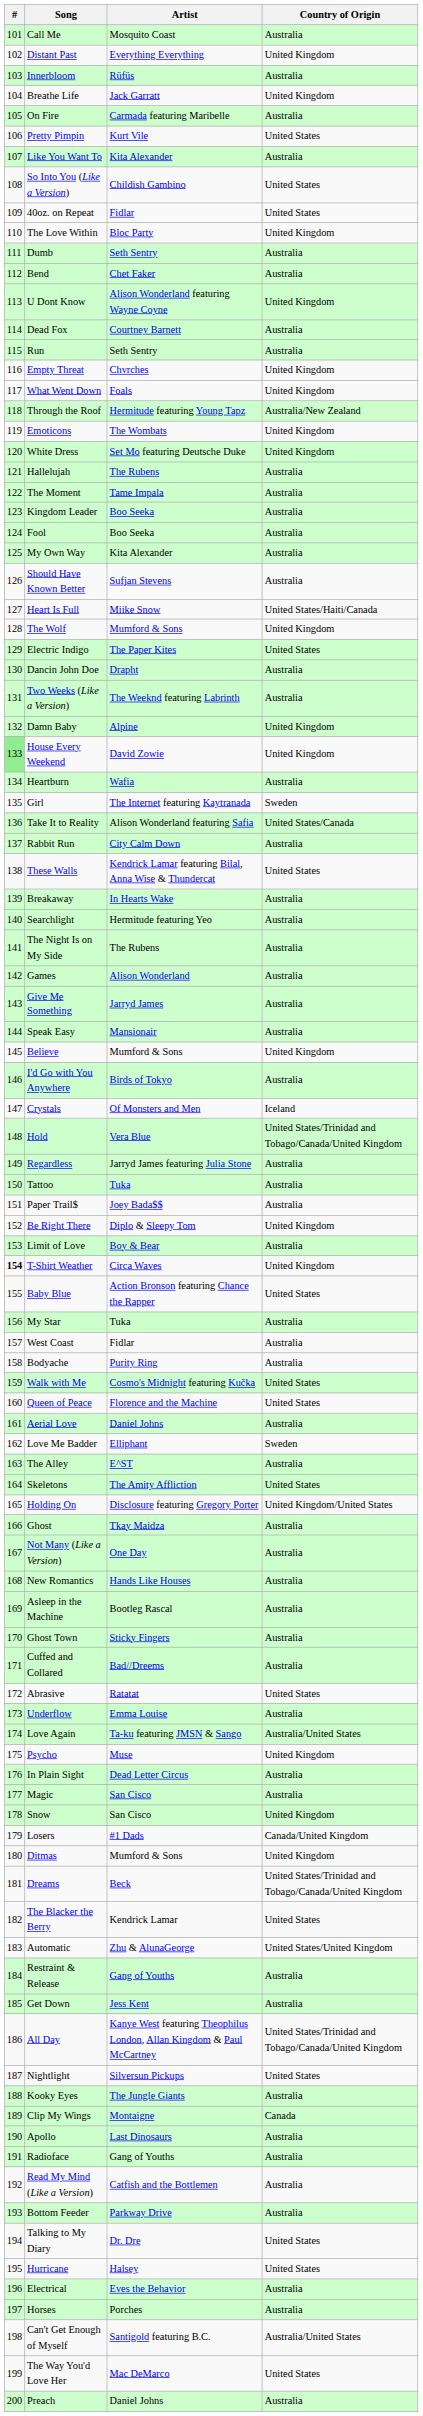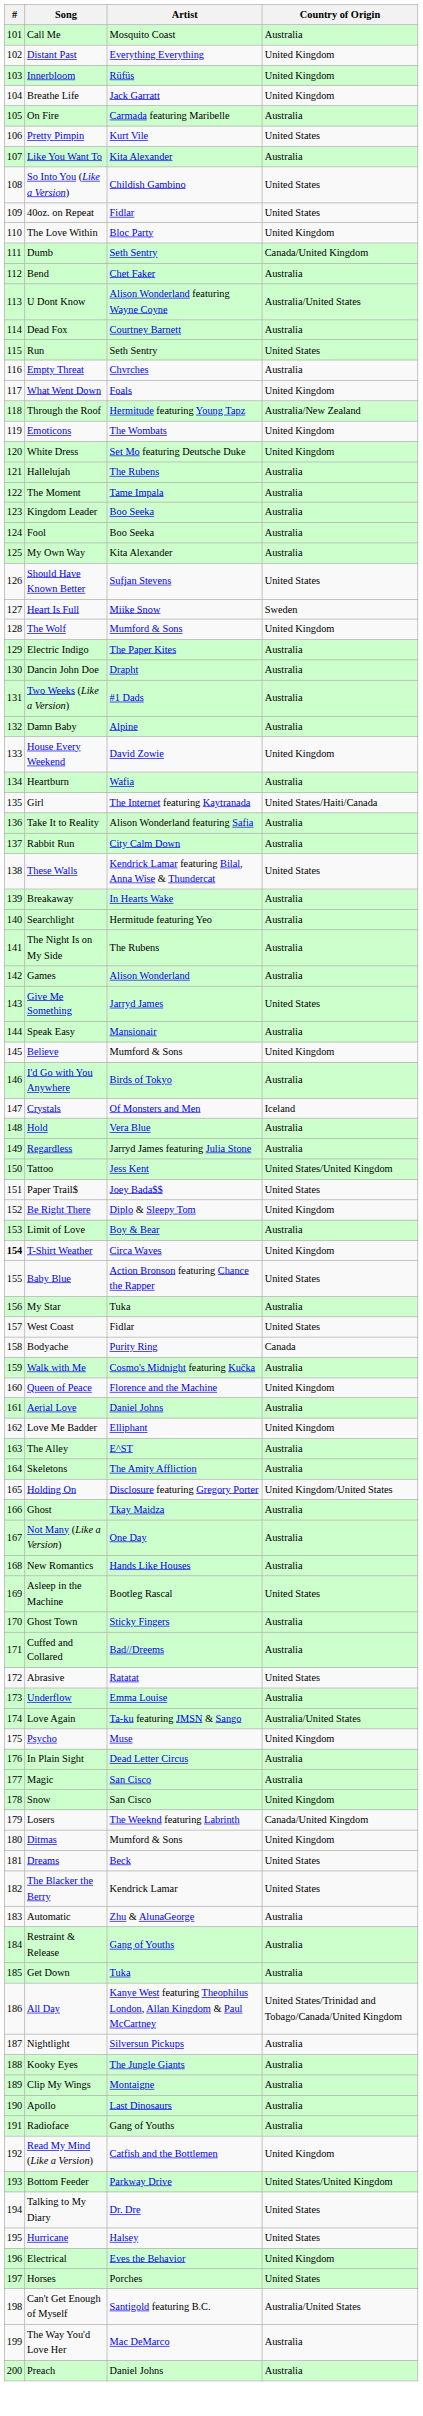 <table class="wikitable sortable mw-collapsible mw-collapsed" style="font-size:0.95em;line-height:1.5em;">
 <tr>
 <th>#</th>
 <th>Song</th>
 <th>Artist</th>
 <th>Country of Origin</th>
 </tr>
 <tr style="background-color: #ccffcc">
 <td>101</td>
 <td>Call Me</td>
 <td>Mosquito Coast</td>
 <td>Australia</td>
 </tr>
 <tr>
 <td>102</td>
 <td><a href='#'>Distant Past</a></td>
 <td><a href='#'>Everything Everything</a></td>
 <td>United Kingdom</td>
 </tr>
 <tr style="background-color: #ccffcc">
 <td>103</td>
 <td><a href='#'>Innerbloom</a></td>
 <td><a href='#'>Rüfüs</a></td>
-<td>Australia</td>
+<td>United Kingdom</td>
 </tr>
 <tr>
 <td>104</td>
 <td>Breathe Life</td>
 <td><a href='#'>Jack Garratt</a></td>
 <td>United Kingdom</td>
 </tr>
 <tr style="background-color: #ccffcc">
 <td>105</td>
 <td>On Fire</td>
 <td><a href='#'>Carmada</a> featuring Maribelle</td>
 <td>Australia</td>
 </tr>
 <tr>
 <td>106</td>
 <td><a href='#'>Pretty Pimpin</a></td>
 <td><a href='#'>Kurt Vile</a></td>
 <td>United States</td>
 </tr>
 <tr style="background-color: #ccffcc">
 <td>107</td>
 <td><a href='#'>Like You Want To</a></td>
 <td><a href='#'>Kita Alexander</a></td>
 <td>Australia</td>
 </tr>
 <tr>
 <td>108</td>
 <td><a href='#'>So Into You</a> (<em><a href='#'>Like a Version</a></em>)</td>
 <td><a href='#'>Childish Gambino</a></td>
 <td>United States</td>
 </tr>
 <tr>
 <td>109</td>
 <td>40oz. on Repeat</td>
 <td><a href='#'>Fidlar</a></td>
 <td>United States</td>
 </tr>
 <tr>
 <td>110</td>
 <td>The Love Within</td>
 <td><a href='#'>Bloc Party</a></td>
 <td>United Kingdom</td>
 </tr>
 <tr style="background-color: #ccffcc">
 <td>111</td>
 <td>Dumb</td>
 <td><a href='#'>Seth Sentry</a></td>
-<td>Australia</td>
+<td>Canada/United Kingdom</td>
 </tr>
 <tr style="background-color: #ccffcc">
 <td>112</td>
 <td>Bend</td>
 <td><a href='#'>Chet Faker</a></td>
 <td>Australia</td>
 </tr>
 <tr style="background-color: #ccffcc">
 <td>113</td>
 <td>U Dont Know</td>
 <td><a href='#'>Alison Wonderland</a> featuring <a href='#'>Wayne Coyne</a></td>
-<td>United Kingdom</td>
+<td>Australia/United States</td>
 </tr>
 <tr style="background-color: #ccffcc">
 <td>114</td>
 <td>Dead Fox</td>
 <td><a href='#'>Courtney Barnett</a></td>
 <td>Australia</td>
 </tr>
 <tr style="background-color: #ccffcc">
 <td>115</td>
 <td>Run</td>
 <td>Seth Sentry</td>
-<td>Australia</td>
+<td>United States</td>
 </tr>
 <tr>
 <td>116</td>
 <td><a href='#'>Empty Threat</a></td>
 <td><a href='#'>Chvrches</a></td>
-<td>United Kingdom</td>
+<td>Australia</td>
 </tr>
 <tr>
 <td>117</td>
 <td><a href='#'>What Went Down</a></td>
 <td><a href='#'>Foals</a></td>
 <td>United Kingdom</td>
 </tr>
 <tr style="background-color: #ccffcc">
 <td>118</td>
 <td>Through the Roof</td>
 <td><a href='#'>Hermitude</a> featuring <a href='#'>Young Tapz</a></td>
 <td>Australia/New Zealand</td>
 </tr>
 <tr>
 <td>119</td>
 <td><a href='#'>Emoticons</a></td>
 <td><a href='#'>The Wombats</a></td>
 <td>United Kingdom</td>
 </tr>
 <tr style="background-color: #ccffcc">
 <td>120</td>
 <td>White Dress</td>
 <td><a href='#'>Set Mo</a> featuring Deutsche Duke</td>
 <td>United Kingdom</td>
 </tr>
 <tr style="background-color: #ccffcc">
 <td>121</td>
 <td>Hallelujah</td>
 <td><a href='#'>The Rubens</a></td>
 <td>Australia</td>
 </tr>
 <tr style="background-color: #ccffcc">
 <td>122</td>
 <td>The Moment</td>
 <td><a href='#'>Tame Impala</a></td>
 <td>Australia</td>
 </tr>
 <tr style="background-color: #ccffcc">
 <td>123</td>
 <td>Kingdom Leader</td>
 <td><a href='#'>Boo Seeka</a></td>
 <td>Australia</td>
 </tr>
 <tr style="background-color: #ccffcc">
 <td>124</td>
 <td>Fool</td>
 <td>Boo Seeka</td>
 <td>Australia</td>
 </tr>
 <tr style="background-color: #ccffcc">
 <td>125</td>
 <td>My Own Way</td>
 <td>Kita Alexander</td>
 <td>Australia</td>
 </tr>
 <tr>
 <td>126</td>
 <td><a href='#'>Should Have Known Better</a></td>
 <td><a href='#'>Sufjan Stevens</a></td>
-<td>Australia</td>
+<td>United States</td>
 </tr>
 <tr>
 <td>127</td>
 <td><a href='#'>Heart Is Full</a></td>
 <td><a href='#'>Miike Snow</a></td>
-<td>United States/Haiti/Canada</td>
+<td>Sweden</td>
 </tr>
 <tr>
 <td>128</td>
 <td><a href='#'>The Wolf</a></td>
 <td><a href='#'>Mumford & Sons</a></td>
 <td>United Kingdom</td>
 </tr>
 <tr style="background-color: #ccffcc">
 <td>129</td>
 <td>Electric Indigo</td>
 <td><a href='#'>The Paper Kites</a></td>
-<td>United States</td>
+<td>Australia</td>
 </tr>
 <tr style="background-color: #ccffcc">
 <td>130</td>
 <td>Dancin John Doe</td>
 <td><a href='#'>Drapht</a></td>
 <td>Australia</td>
 </tr>
 <tr style="background-color: #ccffcc">
 <td>131</td>
 <td><a href='#'>Two Weeks</a> (<em>Like a Version</em>)</td>
-<td><a href='#'>The Weeknd</a> featuring <a href='#'>Labrinth</a></td>
+<td><a href='#'>#1 Dads</a></td>
 <td>Australia</td>
 </tr>
 <tr style="background-color: #ccffcc">
 <td>132</td>
 <td>Damn Baby</td>
 <td><a href='#'>Alpine</a></td>
-<td>United Kingdom</td>
+<td>Australia</td>
 </tr>
 <tr>
-<td style="background: lightgreen;">133</td>
+<td>133</td>
 <td><a href='#'>House Every Weekend</a></td>
 <td><a href='#'>David Zowie</a></td>
 <td>United Kingdom</td>
 </tr>
 <tr style="background-color: #ccffcc">
 <td>134</td>
 <td>Heartburn</td>
 <td><a href='#'>Wafia</a></td>
 <td>Australia</td>
 </tr>
 <tr>
 <td>135</td>
 <td>Girl</td>
 <td><a href='#'>The Internet</a> featuring <a href='#'>Kaytranada</a></td>
-<td>Sweden</td>
+<td>United States/Haiti/Canada</td>
 </tr>
 <tr style="background-color: #ccffcc">
 <td>136</td>
 <td>Take It to Reality</td>
 <td>Alison Wonderland featuring <a href='#'>Safia</a></td>
-<td>United States/Canada</td>
+<td>Australia</td>
 </tr>
 <tr style="background-color: #ccffcc">
 <td>137</td>
 <td>Rabbit Run</td>
 <td><a href='#'>City Calm Down</a></td>
 <td>Australia</td>
 </tr>
 <tr>
 <td>138</td>
 <td><a href='#'>These Walls</a></td>
 <td><a href='#'>Kendrick Lamar</a> featuring <a href='#'>Bilal</a>, <a href='#'>Anna Wise</a> & <a href='#'>Thundercat</a></td>
 <td>United States</td>
 </tr>
 <tr style="background-color: #ccffcc">
 <td>139</td>
 <td>Breakaway</td>
 <td><a href='#'>In Hearts Wake</a></td>
 <td>Australia</td>
 </tr>
 <tr style="background-color: #ccffcc">
 <td>140</td>
 <td>Searchlight</td>
 <td>Hermitude featuring Yeo</td>
 <td>Australia</td>
 </tr>
 <tr style="background-color: #ccffcc">
 <td>141</td>
 <td>The Night Is on My Side</td>
 <td>The Rubens</td>
 <td>Australia</td>
 </tr>
 <tr style="background-color: #ccffcc">
 <td>142</td>
 <td>Games</td>
 <td><a href='#'>Alison Wonderland</a></td>
 <td>Australia</td>
 </tr>
 <tr style="background-color: #ccffcc">
 <td>143</td>
 <td><a href='#'>Give Me Something</a></td>
 <td><a href='#'>Jarryd James</a></td>
-<td>Australia</td>
+<td>United States</td>
 </tr>
 <tr style="background-color: #ccffcc">
 <td>144</td>
 <td>Speak Easy</td>
 <td><a href='#'>Mansionair</a></td>
 <td>Australia</td>
 </tr>
 <tr>
 <td>145</td>
 <td><a href='#'>Believe</a></td>
 <td>Mumford & Sons</td>
 <td>United Kingdom</td>
 </tr>
 <tr style="background-color: #ccffcc">
 <td>146</td>
 <td><a href='#'>I'd Go with You Anywhere</a></td>
 <td><a href='#'>Birds of Tokyo</a></td>
 <td>Australia</td>
 </tr>
 <tr>
 <td>147</td>
 <td><a href='#'>Crystals</a></td>
 <td><a href='#'>Of Monsters and Men</a></td>
 <td>Iceland</td>
 </tr>
 <tr style="background-color: #ccffcc">
 <td>148</td>
 <td><a href='#'>Hold</a></td>
 <td><a href='#'>Vera Blue</a></td>
-<td>United States/Trinidad and Tobago/Canada/United Kingdom</td>
+<td>Australia</td>
 </tr>
 <tr style="background-color: #ccffcc">
 <td>149</td>
 <td><a href='#'>Regardless</a></td>
 <td>Jarryd James featuring <a href='#'>Julia Stone</a></td>
 <td>Australia</td>
 </tr>
 <tr style="background-color: #ccffcc">
 <td>150</td>
 <td>Tattoo</td>
-<td><a href='#'>Tuka</a></td>
-<td>Australia</td>
+<td><a href='#'>Jess Kent</a></td>
+<td>United States/United Kingdom</td>
 </tr>
 <tr>
 <td>151</td>
 <td>Paper Trail$</td>
 <td><a href='#'>Joey Bada$$</a></td>
-<td>Australia</td>
+<td>United States</td>
 </tr>
 <tr>
 <td>152</td>
 <td><a href='#'>Be Right There</a></td>
 <td><a href='#'>Diplo</a> & <a href='#'>Sleepy Tom</a></td>
 <td>United Kingdom</td>
 </tr>
 <tr style="background-color: #ccffcc">
 <td>153</td>
 <td>Limit of Love</td>
 <td><a href='#'>Boy & Bear</a></td>
 <td>Australia</td>
 </tr>
 <tr>
 <td><strong>154</strong></td>
 <td><a href='#'>T-Shirt Weather</a></td>
 <td><a href='#'>Circa Waves</a></td>
 <td>United Kingdom</td>
 </tr>
 <tr>
 <td>155</td>
 <td><a href='#'>Baby Blue</a></td>
 <td><a href='#'>Action Bronson</a> featuring <a href='#'>Chance the Rapper</a></td>
 <td>United States</td>
 </tr>
 <tr style="background-color: #ccffcc">
 <td>156</td>
 <td>My Star</td>
 <td>Tuka</td>
 <td>Australia</td>
 </tr>
 <tr>
 <td>157</td>
 <td>West Coast</td>
 <td>Fidlar</td>
-<td>Australia</td>
+<td>United States</td>
 </tr>
 <tr>
 <td>158</td>
 <td>Bodyache</td>
 <td><a href='#'>Purity Ring</a></td>
-<td>Australia</td>
+<td>Canada</td>
 </tr>
 <tr style="background-color: #ccffcc">
 <td>159</td>
 <td><a href='#'>Walk with Me</a></td>
 <td><a href='#'>Cosmo's Midnight</a> featuring <a href='#'>Kučka</a></td>
-<td>United States</td>
+<td>Australia</td>
 </tr>
 <tr>
 <td>160</td>
 <td><a href='#'>Queen of Peace</a></td>
 <td><a href='#'>Florence and the Machine</a></td>
-<td>United States</td>
+<td>United Kingdom</td>
 </tr>
 <tr style="background-color: #ccffcc">
 <td>161</td>
 <td><a href='#'>Aerial Love</a></td>
 <td><a href='#'>Daniel Johns</a></td>
 <td>Australia</td>
 </tr>
 <tr>
 <td>162</td>
 <td>Love Me Badder</td>
 <td><a href='#'>Elliphant</a></td>
-<td>Sweden</td>
+<td>United Kingdom</td>
 </tr>
 <tr style="background-color: #ccffcc">
 <td>163</td>
 <td>The Alley</td>
 <td><a href='#'>E^ST</a></td>
 <td>Australia</td>
 </tr>
 <tr style="background-color: #ccffcc">
 <td>164</td>
 <td>Skeletons</td>
 <td><a href='#'>The Amity Affliction</a></td>
-<td>United States</td>
+<td>Australia</td>
 </tr>
 <tr>
 <td>165</td>
 <td><a href='#'>Holding On</a></td>
 <td><a href='#'>Disclosure</a> featuring <a href='#'>Gregory Porter</a></td>
 <td>United Kingdom/United States</td>
 </tr>
 <tr style="background-color: #ccffcc">
 <td>166</td>
 <td>Ghost</td>
 <td><a href='#'>Tkay Maidza</a></td>
 <td>Australia</td>
 </tr>
 <tr style="background-color: #ccffcc">
 <td>167</td>
 <td><a href='#'>Not Many</a> (<em>Like a Version</em>)</td>
 <td><a href='#'>One Day</a></td>
 <td>Australia</td>
 </tr>
 <tr style="background-color: #ccffcc">
 <td>168</td>
 <td>New Romantics</td>
 <td><a href='#'>Hands Like Houses</a></td>
 <td>Australia</td>
 </tr>
 <tr style="background-color: #ccffcc">
 <td>169</td>
 <td>Asleep in the Machine</td>
 <td>Bootleg Rascal</td>
-<td>Australia</td>
+<td>United States</td>
 </tr>
 <tr style="background-color: #ccffcc">
 <td>170</td>
 <td>Ghost Town</td>
 <td><a href='#'>Sticky Fingers</a></td>
 <td>Australia</td>
 </tr>
 <tr style="background-color: #ccffcc">
 <td>171</td>
 <td>Cuffed and Collared</td>
 <td><a href='#'>Bad//Dreems</a></td>
 <td>Australia</td>
 </tr>
 <tr>
 <td>172</td>
 <td>Abrasive</td>
 <td><a href='#'>Ratatat</a></td>
 <td>United States</td>
 </tr>
 <tr style="background-color: #ccffcc">
 <td>173</td>
 <td><a href='#'>Underflow</a></td>
 <td><a href='#'>Emma Louise</a></td>
 <td>Australia</td>
 </tr>
 <tr style="background-color: #ccffcc">
 <td>174</td>
 <td>Love Again</td>
 <td><a href='#'>Ta-ku</a> featuring <a href='#'>JMSN</a> & <a href='#'>Sango</a></td>
 <td>Australia/United States</td>
 </tr>
 <tr>
 <td>175</td>
 <td><a href='#'>Psycho</a></td>
 <td><a href='#'>Muse</a></td>
 <td>United Kingdom</td>
 </tr>
 <tr style="background-color: #ccffcc">
 <td>176</td>
 <td>In Plain Sight</td>
 <td><a href='#'>Dead Letter Circus</a></td>
 <td>Australia</td>
 </tr>
 <tr style="background-color: #ccffcc">
 <td>177</td>
 <td>Magic</td>
 <td><a href='#'>San Cisco</a></td>
 <td>Australia</td>
 </tr>
 <tr style="background-color: #ccffcc">
 <td>178</td>
 <td>Snow</td>
 <td>San Cisco</td>
 <td>United Kingdom</td>
 </tr>
 <tr>
 <td>179</td>
 <td>Losers</td>
-<td><a href='#'>#1 Dads</a></td>
+<td><a href='#'>The Weeknd</a> featuring <a href='#'>Labrinth</a></td>
 <td>Canada/United Kingdom</td>
 </tr>
 <tr>
 <td>180</td>
 <td><a href='#'>Ditmas</a></td>
 <td>Mumford & Sons</td>
 <td>United Kingdom</td>
 </tr>
 <tr>
 <td>181</td>
 <td><a href='#'>Dreams</a></td>
 <td><a href='#'>Beck</a></td>
-<td>United States/Trinidad and Tobago/Canada/United Kingdom</td>
+<td>United States</td>
 </tr>
 <tr>
 <td>182</td>
 <td><a href='#'>The Blacker the Berry</a></td>
 <td>Kendrick Lamar</td>
 <td>United States</td>
 </tr>
 <tr>
 <td>183</td>
 <td>Automatic</td>
 <td><a href='#'>Zhu</a> & <a href='#'>AlunaGeorge</a></td>
-<td>United States/United Kingdom</td>
+<td>Australia</td>
 </tr>
 <tr style="background-color: #ccffcc">
 <td>184</td>
 <td>Restraint & Release</td>
 <td><a href='#'>Gang of Youths</a></td>
 <td>Australia</td>
 </tr>
 <tr style="background-color: #ccffcc">
 <td>185</td>
 <td>Get Down</td>
-<td><a href='#'>Jess Kent</a></td>
+<td><a href='#'>Tuka</a></td>
 <td>Australia</td>
 </tr>
 <tr>
 <td>186</td>
 <td><a href='#'>All Day</a></td>
 <td><a href='#'>Kanye West</a> featuring <a href='#'>Theophilus London</a>, <a href='#'>Allan Kingdom</a> & <a href='#'>Paul McCartney</a></td>
 <td>United States/Trinidad and Tobago/Canada/United Kingdom</td>
 </tr>
 <tr>
 <td>187</td>
 <td>Nightlight</td>
 <td><a href='#'>Silversun Pickups</a></td>
-<td>United States</td>
+<td>Australia</td>
 </tr>
 <tr style="background-color: #ccffcc">
 <td>188</td>
 <td>Kooky Eyes</td>
 <td><a href='#'>The Jungle Giants</a></td>
 <td>Australia</td>
 </tr>
 <tr style="background-color: #ccffcc">
 <td>189</td>
 <td>Clip My Wings</td>
 <td><a href='#'>Montaigne</a></td>
-<td>Canada</td>
+<td>Australia</td>
 </tr>
 <tr style="background-color: #ccffcc">
 <td>190</td>
 <td>Apollo</td>
 <td><a href='#'>Last Dinosaurs</a></td>
 <td>Australia</td>
 </tr>
 <tr style="background-color: #ccffcc">
 <td>191</td>
 <td>Radioface</td>
 <td>Gang of Youths</td>
 <td>Australia</td>
 </tr>
 <tr>
 <td>192</td>
 <td><a href='#'>Read My Mind</a> (<em>Like a Version</em>)</td>
 <td><a href='#'>Catfish and the Bottlemen</a></td>
-<td>Australia</td>
+<td>United Kingdom</td>
 </tr>
 <tr style="background-color: #ccffcc">
 <td>193</td>
 <td>Bottom Feeder</td>
 <td><a href='#'>Parkway Drive</a></td>
-<td>Australia</td>
+<td>United States/United Kingdom</td>
 </tr>
 <tr>
 <td>194</td>
 <td>Talking to My Diary</td>
 <td><a href='#'>Dr. Dre</a></td>
 <td>United States</td>
 </tr>
 <tr>
 <td>195</td>
 <td><a href='#'>Hurricane</a></td>
 <td><a href='#'>Halsey</a></td>
 <td>United States</td>
 </tr>
 <tr style="background-color: #ccffcc">
 <td>196</td>
 <td>Electrical</td>
 <td><a href='#'>Eves the Behavior</a></td>
-<td>Australia</td>
+<td>United Kingdom</td>
 </tr>
 <tr style="background-color: #ccffcc">
 <td>197</td>
 <td>Horses</td>
 <td>Porches</td>
-<td>Australia</td>
+<td>United States</td>
 </tr>
 <tr>
 <td>198</td>
 <td>Can't Get Enough of Myself</td>
 <td><a href='#'>Santigold</a> featuring B.C.</td>
 <td>Australia/United States</td>
 </tr>
 <tr>
 <td>199</td>
 <td>The Way You'd Love Her</td>
 <td><a href='#'>Mac DeMarco</a></td>
-<td>United States</td>
+<td>Australia</td>
 </tr>
 <tr style="background-color: #ccffcc">
 <td>200</td>
 <td>Preach</td>
 <td>Daniel Johns</td>
 <td>Australia</td>
 </tr>
 </table>
